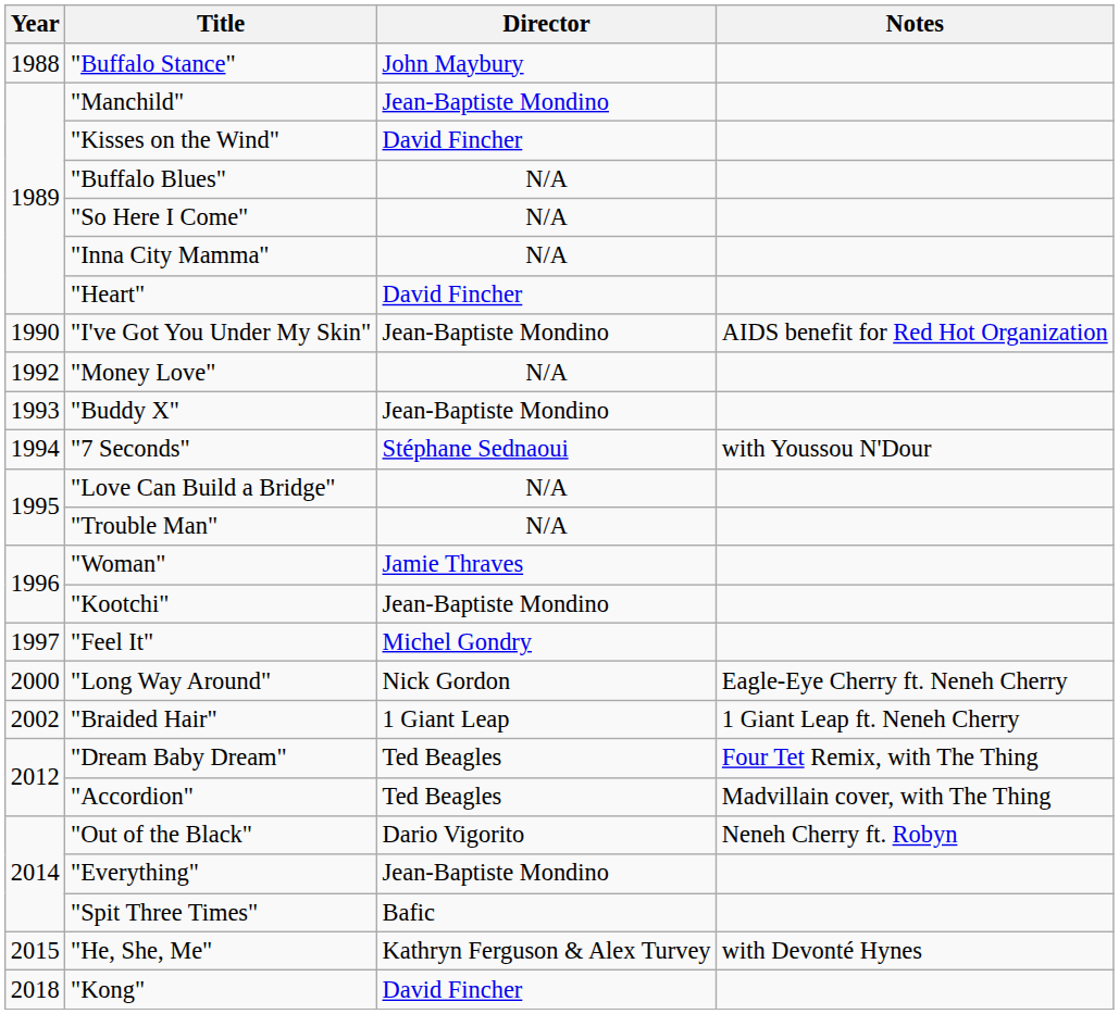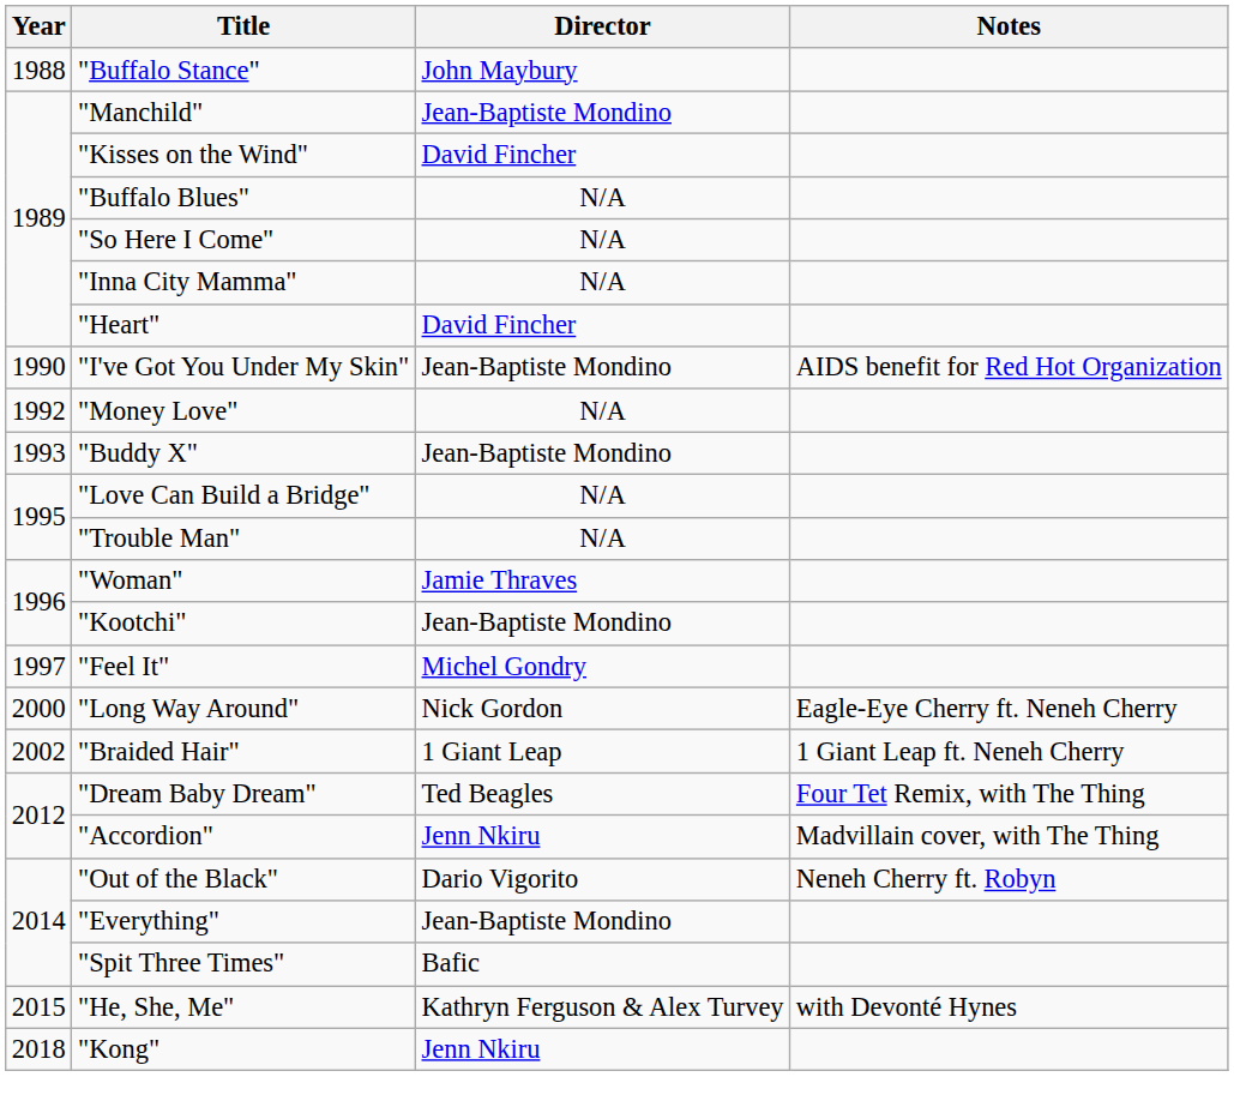 <table class="wikitable">
 <tr>
 <th>Year</th>
 <th>Title</th>
 <th>Director</th>
 <th>Notes</th>
 </tr>
 <tr>
 <td>1988</td>
 <td>"<a href='#'>Buffalo Stance</a>"</td>
 <td><a href='#'>John Maybury</a></td>
 <td></td>
 </tr>
 <tr>
 <td rowspan="6">1989</td>
 <td>"Manchild"</td>
 <td><a href='#'>Jean-Baptiste Mondino</a></td>
 <td></td>
 </tr>
 <tr>
 <td>"Kisses on the Wind"</td>
 <td><a href='#'>David Fincher</a></td>
 <td></td>
 </tr>
 <tr>
 <td>"Buffalo Blues"</td>
 <td align="center">N/A</td>
 <td></td>
 </tr>
 <tr>
 <td>"So Here I Come"</td>
 <td align="center">N/A</td>
 <td></td>
 </tr>
 <tr>
 <td>"Inna City Mamma"</td>
 <td align="center">N/A</td>
 <td></td>
 </tr>
 <tr>
 <td>"Heart"</td>
 <td><a href='#'>David Fincher</a></td>
 <td></td>
 </tr>
 <tr>
 <td>1990</td>
 <td>"I've Got You Under My Skin"</td>
 <td>Jean-Baptiste Mondino</td>
 <td>AIDS benefit for <a href='#'>Red Hot Organization</a></td>
 </tr>
 <tr>
 <td>1992</td>
 <td>"Money Love"</td>
 <td align="center">N/A</td>
 <td></td>
 </tr>
 <tr>
 <td>1993</td>
 <td>"Buddy X"</td>
 <td>Jean-Baptiste Mondino</td>
 <td></td>
 </tr>
 <tr>
-<td>1994</td>
-<td>"7 Seconds"</td>
-<td><a href='#'>Stéphane Sednaoui</a></td>
-<td>with Youssou N'Dour</td>
-</tr>
-<tr>
 <td rowspan="2">1995</td>
 <td>"Love Can Build a Bridge"</td>
 <td align="center">N/A</td>
 <td></td>
 </tr>
 <tr>
 <td>"Trouble Man"</td>
 <td align="center">N/A</td>
 <td></td>
 </tr>
 <tr>
 <td rowspan="2">1996</td>
 <td>"Woman"</td>
 <td><a href='#'>Jamie Thraves</a></td>
 <td></td>
 </tr>
 <tr>
 <td>"Kootchi"</td>
 <td>Jean-Baptiste Mondino</td>
 <td></td>
 </tr>
 <tr>
 <td>1997</td>
 <td>"Feel It"</td>
 <td><a href='#'>Michel Gondry</a></td>
 <td></td>
 </tr>
 <tr>
 <td>2000</td>
 <td>"Long Way Around"</td>
 <td>Nick Gordon</td>
 <td>Eagle-Eye Cherry ft. Neneh Cherry</td>
 </tr>
 <tr>
 <td>2002</td>
 <td>"Braided Hair"</td>
 <td>1 Giant Leap</td>
 <td>1 Giant Leap ft. Neneh Cherry</td>
 </tr>
 <tr>
 <td rowspan="2">2012</td>
 <td>"Dream Baby Dream"</td>
 <td>Ted Beagles</td>
 <td><a href='#'>Four Tet</a> Remix, with The Thing</td>
 </tr>
 <tr>
 <td>"Accordion"</td>
-<td>Ted Beagles</td>
+<td><a href='#'>Jenn Nkiru</a></td>
 <td>Madvillain cover, with The Thing</td>
 </tr>
 <tr>
 <td rowspan="3">2014</td>
 <td>"Out of the Black"</td>
 <td>Dario Vigorito</td>
 <td>Neneh Cherry ft. <a href='#'>Robyn</a></td>
 </tr>
 <tr>
 <td>"Everything"</td>
 <td>Jean-Baptiste Mondino</td>
 <td></td>
 </tr>
 <tr>
 <td>"Spit Three Times"</td>
 <td>Bafic</td>
 <td></td>
 </tr>
 <tr>
 <td>2015</td>
 <td>"He, She, Me"</td>
 <td>Kathryn Ferguson & Alex Turvey</td>
 <td>with Devonté Hynes</td>
 </tr>
 <tr>
 <td>2018</td>
 <td>"Kong"</td>
-<td><a href='#'>David Fincher</a></td>
+<td><a href='#'>Jenn Nkiru</a></td>
 <td></td>
 </tr>
 </table>
